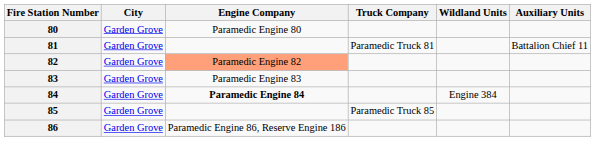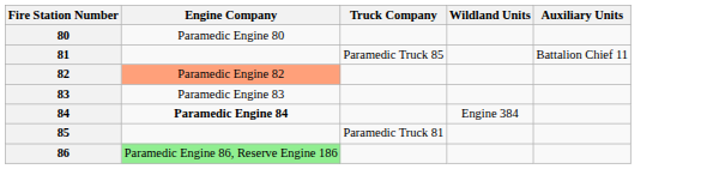 <table class=wikitable style="text-align:center;">
 <tr>
 <th>Fire Station Number</th>
-<th>City</th>
 <th>Engine Company</th>
 <th>Truck Company</th>
 <th>Wildland Units</th>
 <th>Auxiliary Units</th>
 </tr>
 <tr>
 <th>80</th>
-<td><a href='#'>Garden Grove</a></td>
 <td>Paramedic Engine 80</td>
 <td></td>
 <td></td>
 <td></td>
 </tr>
 <tr>
 <th>81</th>
-<td><a href='#'>Garden Grove</a></td>
 <td></td>
-<td>Paramedic Truck 81</td>
+<td>Paramedic Truck 85</td>
 <td></td>
 <td>Battalion Chief 11</td>
 </tr>
 <tr>
 <th>82</th>
-<td><a href='#'>Garden Grove</a></td>
 <td style="background: lightsalmon;">Paramedic Engine 82</td>
 <td></td>
 <td></td>
 <td></td>
 </tr>
 <tr>
 <th>83</th>
-<td><a href='#'>Garden Grove</a></td>
 <td>Paramedic Engine 83</td>
 <td></td>
 <td></td>
 <td></td>
 </tr>
 <tr>
 <th>84</th>
-<td><a href='#'>Garden Grove</a></td>
 <td><strong>Paramedic Engine 84</strong></td>
 <td></td>
 <td>Engine 384</td>
 <td></td>
 </tr>
 <tr>
 <th>85</th>
-<td><a href='#'>Garden Grove</a></td>
 <td></td>
-<td>Paramedic Truck 85</td>
+<td>Paramedic Truck 81</td>
 <td></td>
 <td></td>
 </tr>
 <tr>
 <th>86</th>
-<td><a href='#'>Garden Grove</a></td>
-<td>Paramedic Engine 86, Reserve Engine 186</td>
+<td style="background: lightgreen;">Paramedic Engine 86, Reserve Engine 186</td>
 <td></td>
 <td></td>
 <td></td>
 </tr>
 </table>
